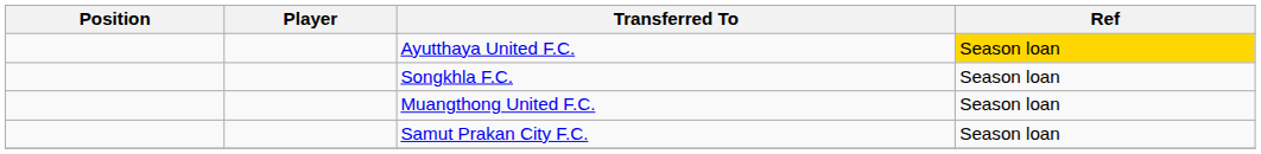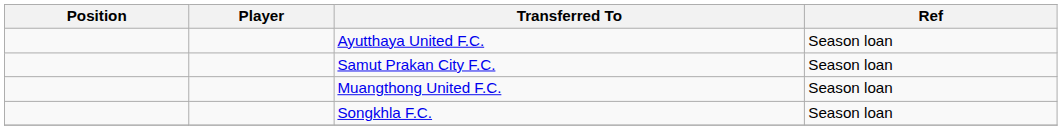 <table class="wikitable sortable" style="width:70%; text-align:center; font-size:100%; text-align:left;">
 <tr>
 <th><strong>Position</strong></th>
 <th><strong>Player</strong></th>
 <th><strong>Transferred To</strong></th>
 <th><strong>Ref</strong></th>
 </tr>
 <tr>
 <td></td>
 <td></td>
 <td> <a href='#'>Ayutthaya United F.C.</a></td>
-<td style="background: gold;">Season loan</td>
+<td>Season loan</td>
 </tr>
 <tr>
 <td></td>
 <td></td>
-<td> <a href='#'>Songkhla F.C.</a></td>
-<td>Season loan</td>
+<td> <a href='#'>Samut Prakan City F.C.</a></td>
+<td>Season loan </td>
 </tr>
 <tr>
 <td></td>
 <td></td>
 <td> <a href='#'>Muangthong United F.C.</a></td>
 <td>Season loan </td>
 </tr>
 <tr>
 <td></td>
 <td></td>
-<td> <a href='#'>Samut Prakan City F.C.</a></td>
-<td>Season loan </td>
+<td> <a href='#'>Songkhla F.C.</a></td>
+<td>Season loan</td>
 </tr>
 <tr>
 </tr>
 </table>
